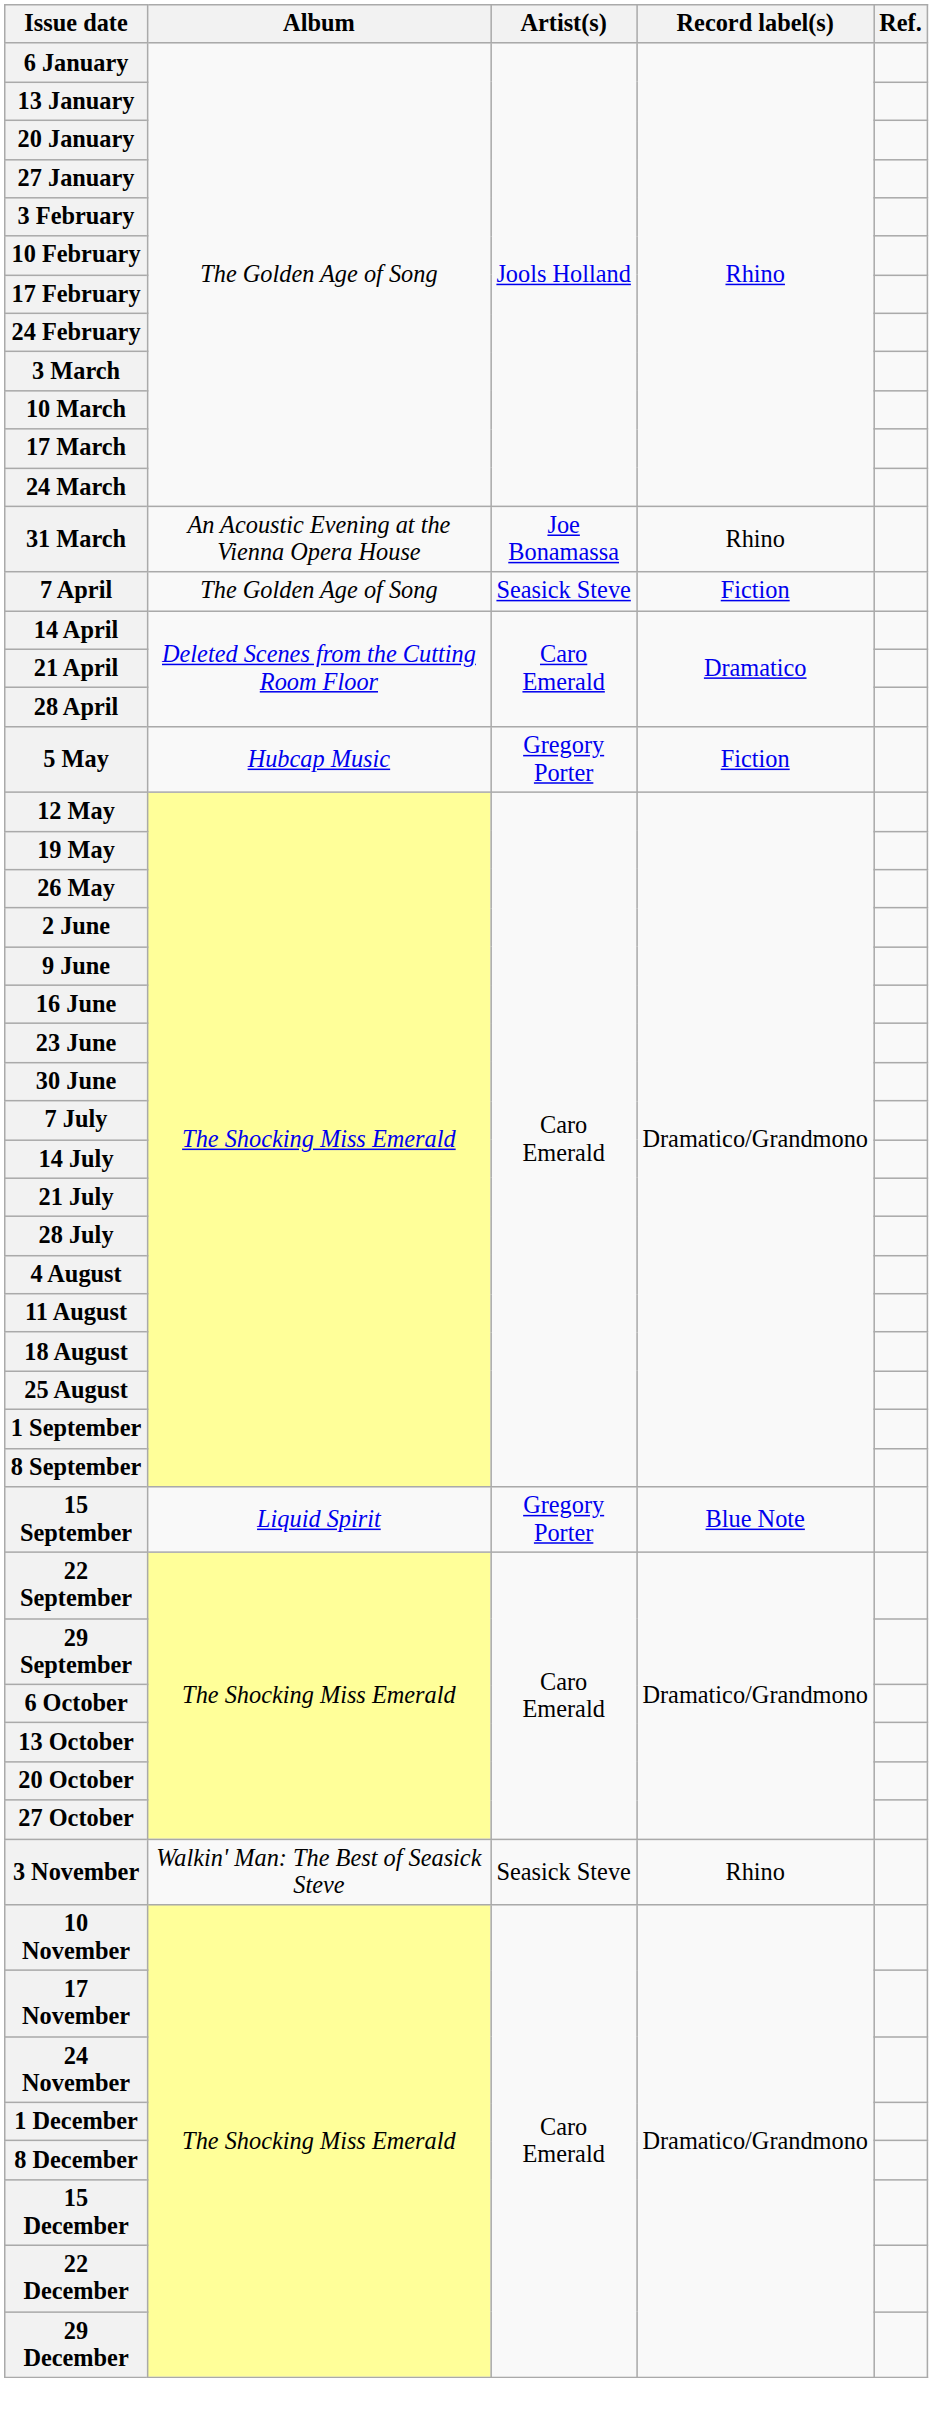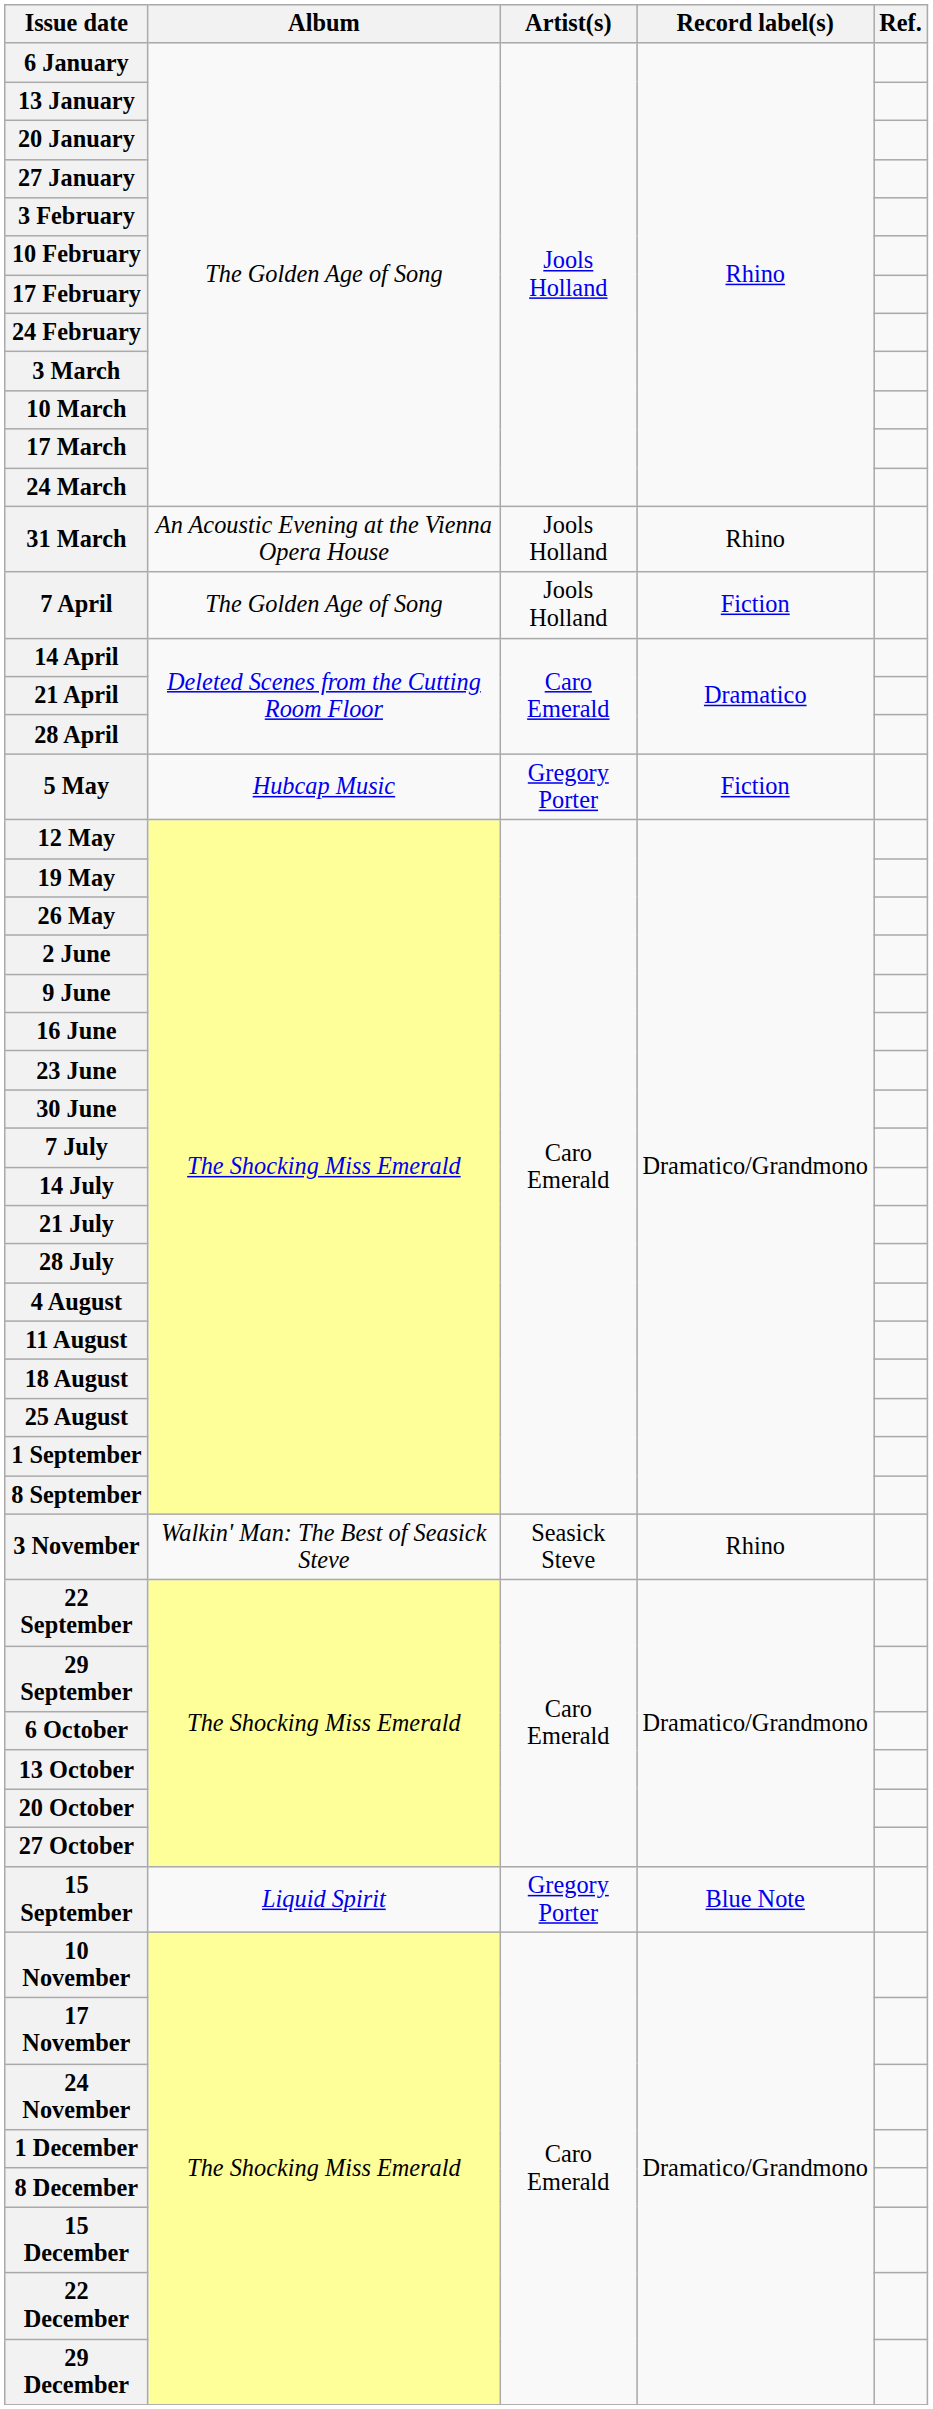 <table class="wikitable plainrowheaders" style="text-align:center">
 <tr>
 <th scope="col">Issue date</th>
 <th scope="col">Album</th>
 <th scope="col">Artist(s)</th>
 <th scope="col">Record label(s)</th>
 <th scope="col">Ref.</th>
 </tr>
 <tr>
 <th scope="row">6 January</th>
 <td rowspan="12"><em>The Golden Age of Song</em></td>
 <td rowspan="12"><a href='#'>Jools Holland</a></td>
 <td rowspan="12"><a href='#'>Rhino</a></td>
 <td></td>
 </tr>
 <tr>
 <th scope="row">13 January</th>
 <td></td>
 </tr>
 <tr>
 <th scope="row">20 January</th>
 <td></td>
 </tr>
 <tr>
 <th scope="row">27 January</th>
 <td></td>
 </tr>
 <tr>
 <th scope="row">3 February</th>
 <td></td>
 </tr>
 <tr>
 <th scope="row">10 February</th>
 <td></td>
 </tr>
 <tr>
 <th scope="row">17 February</th>
 <td></td>
 </tr>
 <tr>
 <th scope="row">24 February</th>
 <td></td>
 </tr>
 <tr>
 <th scope="row">3 March</th>
 <td></td>
 </tr>
 <tr>
 <th scope="row">10 March</th>
 <td></td>
 </tr>
 <tr>
 <th scope="row">17 March</th>
 <td></td>
 </tr>
 <tr>
 <th scope="row">24 March</th>
 <td></td>
 </tr>
 <tr>
 <th scope="row">31 March</th>
 <td><em>An Acoustic Evening at the Vienna Opera House</em></td>
-<td><a href='#'>Joe Bonamassa</a></td>
+<td>Jools Holland</td>
 <td>Rhino</td>
 <td></td>
 </tr>
 <tr>
 <th scope="row">7 April</th>
 <td><em>The Golden Age of Song</em></td>
-<td><a href='#'>Seasick Steve</a></td>
+<td>Jools Holland</td>
 <td><a href='#'>Fiction</a></td>
 <td></td>
 </tr>
 <tr>
 <th scope="row">14 April</th>
 <td rowspan="3"><em><a href='#'>Deleted Scenes from the Cutting Room Floor</a></em></td>
 <td rowspan="3"><a href='#'>Caro Emerald</a></td>
 <td rowspan="3"><a href='#'>Dramatico</a></td>
 <td></td>
 </tr>
 <tr>
 <th scope="row">21 April</th>
 <td></td>
 </tr>
 <tr>
 <th scope="row">28 April</th>
 <td></td>
 </tr>
 <tr>
 <th scope="row">5 May</th>
 <td><em><a href='#'>Hubcap Music</a></em></td>
 <td><a href='#'>Gregory Porter</a></td>
 <td><a href='#'>Fiction</a></td>
 <td></td>
 </tr>
 <tr>
 <th scope="row">12 May</th>
 <td rowspan="18" style="background-color:#FFFF99"><em><a href='#'>The Shocking Miss Emerald</a></em> </td>
 <td rowspan="18">Caro Emerald</td>
 <td rowspan="18">Dramatico/Grandmono</td>
 <td></td>
 </tr>
 <tr>
 <th scope="row">19 May</th>
 <td></td>
 </tr>
 <tr>
 <th scope="row">26 May</th>
 <td></td>
 </tr>
 <tr>
 <th scope="row">2 June</th>
 <td></td>
 </tr>
 <tr>
 <th scope="row">9 June</th>
 <td></td>
 </tr>
 <tr>
 <th scope="row">16 June</th>
 <td></td>
 </tr>
 <tr>
 <th scope="row">23 June</th>
 <td></td>
 </tr>
 <tr>
 <th scope="row">30 June</th>
 <td></td>
 </tr>
 <tr>
 <th scope="row">7 July</th>
 <td></td>
 </tr>
 <tr>
 <th scope="row">14 July</th>
 <td></td>
 </tr>
 <tr>
 <th scope="row">21 July</th>
 <td></td>
 </tr>
 <tr>
 <th scope="row">28 July</th>
 <td></td>
 </tr>
 <tr>
 <th scope="row">4 August</th>
 <td></td>
 </tr>
 <tr>
 <th scope="row">11 August</th>
 <td></td>
 </tr>
 <tr>
 <th scope="row">18 August</th>
 <td></td>
 </tr>
 <tr>
 <th scope="row">25 August</th>
 <td></td>
 </tr>
 <tr>
 <th scope="row">1 September</th>
 <td></td>
 </tr>
 <tr>
 <th scope="row">8 September</th>
 <td></td>
 </tr>
 <tr>
-<th scope="row">15 September</th>
-<td><em><a href='#'>Liquid Spirit</a></em></td>
-<td><a href='#'>Gregory Porter</a></td>
-<td><a href='#'>Blue Note</a></td>
+<th scope="row">3 November</th>
+<td><em>Walkin' Man: The Best of Seasick Steve</em></td>
+<td>Seasick Steve</td>
+<td>Rhino</td>
 <td></td>
 </tr>
 <tr>
 <th scope="row">22 September</th>
 <td rowspan="6" style="background-color:#FFFF99"><em>The Shocking Miss Emerald</em> </td>
 <td rowspan="6">Caro Emerald</td>
 <td rowspan="6">Dramatico/Grandmono</td>
 <td></td>
 </tr>
 <tr>
 <th scope="row">29 September</th>
 <td></td>
 </tr>
 <tr>
 <th scope="row">6 October</th>
 <td></td>
 </tr>
 <tr>
 <th scope="row">13 October</th>
 <td></td>
 </tr>
 <tr>
 <th scope="row">20 October</th>
 <td></td>
 </tr>
 <tr>
 <th scope="row">27 October</th>
 <td></td>
 </tr>
 <tr>
-<th scope="row">3 November</th>
-<td><em>Walkin' Man: The Best of Seasick Steve</em></td>
-<td>Seasick Steve</td>
-<td>Rhino</td>
+<th scope="row">15 September</th>
+<td><em><a href='#'>Liquid Spirit</a></em></td>
+<td><a href='#'>Gregory Porter</a></td>
+<td><a href='#'>Blue Note</a></td>
 <td></td>
 </tr>
 <tr>
 <th scope="row">10 November</th>
 <td rowspan="8" style="background-color:#FFFF99"><em>The Shocking Miss Emerald</em> </td>
 <td rowspan="8">Caro Emerald</td>
 <td rowspan="8">Dramatico/Grandmono</td>
 <td></td>
 </tr>
 <tr>
 <th scope="row">17 November</th>
 <td></td>
 </tr>
 <tr>
 <th scope="row">24 November</th>
 <td></td>
 </tr>
 <tr>
 <th scope="row">1 December</th>
 <td></td>
 </tr>
 <tr>
 <th scope="row">8 December</th>
 <td></td>
 </tr>
 <tr>
 <th scope="row">15 December</th>
 <td></td>
 </tr>
 <tr>
 <th scope="row">22 December</th>
 <td></td>
 </tr>
 <tr>
 <th scope="row">29 December</th>
 <td></td>
 </tr>
 </table>
